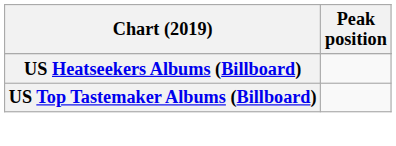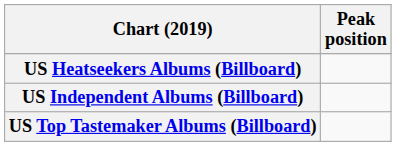 <table class="wikitable plainrowheaders">
 <tr>
 <th>Chart (2019)</th>
 <th>Peak<br>position</th>
 </tr>
 <tr>
 </tr>
 <tr>
 </tr>
 <tr>
 <th scope="row">US <a href='#'>Heatseekers Albums</a> (<a href='#'>Billboard</a>)</th>
 <td></td>
 </tr>
 <tr>
+<th scope="row">US <a href='#'>Independent Albums</a> (<a href='#'>Billboard</a>)</th>
+<td></td>
+</tr>
+<tr>
 <th scope="row">US <a href='#'>Top Tastemaker Albums</a> (<a href='#'>Billboard</a>)</th>
 <td></td>
 </tr>
 </table>
